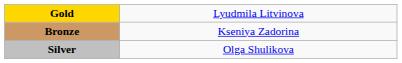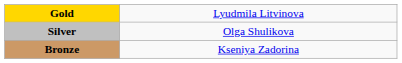 <table class="wikitable" style="text-align:center; " width="35%">
 <tr>
 <td bgcolor="gold"><strong>Gold</strong></td>
 <td><a href='#'>Lyudmila Litvinova</a><br>  <small><em></em></small></td>
 </tr>
 <tr>
+<td bgcolor="silver"><strong>Silver</strong></td>
+<td><a href='#'>Olga Shulikova</a><br>  <small><em></em></small></td>
+</tr>
+<tr>
 <td bgcolor="CC9966"><strong>Bronze</strong></td>
 <td><a href='#'>Kseniya Zadorina</a><br>  <small><em></em></small></td>
 </tr>
-<tr>
-<td bgcolor="silver"><strong>Silver</strong></td>
-<td><a href='#'>Olga Shulikova</a><br>  <small><em></em></small></td>
-</tr>
 </table>
